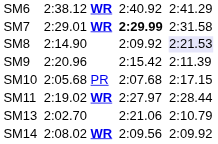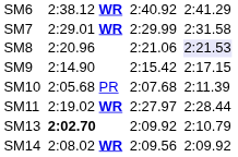 <table>
 <tr>
 <td>SM6 <br></td>
 <td></td>
 <td>2:38.12 <strong><a href='#'>WR</a></strong></td>
 <td></td>
 <td>2:40.92</td>
 <td></td>
 <td>2:41.29</td>
 </tr>
 <tr>
 <td>SM7 <br></td>
 <td></td>
 <td>2:29.01 <strong><a href='#'>WR</a></strong></td>
 <td></td>
-<td><strong>2:29.99</strong></td>
+<td>2:29.99</td>
 <td></td>
 <td>2:31.58</td>
 </tr>
 <tr>
 <td>SM8 <br></td>
 <td></td>
-<td>2:14.90</td>
+<td>2:20.96</td>
 <td></td>
-<td>2:09.92</td>
+<td>2:21.06</td>
 <td></td>
 <td style="background: lavender;">2:21.53</td>
 </tr>
 <tr>
 <td>SM9 <br></td>
 <td></td>
-<td>2:20.96</td>
+<td>2:14.90</td>
 <td></td>
 <td>2:15.42</td>
 <td></td>
-<td>2:11.39</td>
+<td>2:17.15</td>
 </tr>
 <tr>
 <td>SM10 <br></td>
 <td></td>
 <td>2:05.68 <a href='#'>PR</a></td>
 <td></td>
 <td>2:07.68</td>
 <td></td>
-<td>2:17.15</td>
+<td>2:11.39</td>
 </tr>
 <tr>
 <td>SM11 <br></td>
 <td></td>
 <td>2:19.02 <strong><a href='#'>WR</a></strong></td>
 <td></td>
 <td>2:27.97</td>
 <td></td>
 <td>2:28.44</td>
 </tr>
 <tr>
 <td>SM13 <br></td>
 <td></td>
-<td>2:02.70</td>
+<td><strong>2:02.70</strong></td>
 <td></td>
-<td>2:21.06</td>
+<td>2:09.92</td>
 <td></td>
 <td>2:10.79</td>
 </tr>
 <tr>
 <td>SM14 <br></td>
 <td></td>
 <td>2:08.02 <strong><a href='#'>WR</a></strong></td>
 <td></td>
 <td>2:09.56</td>
 <td></td>
 <td>2:09.92</td>
 </tr>
 </table>
